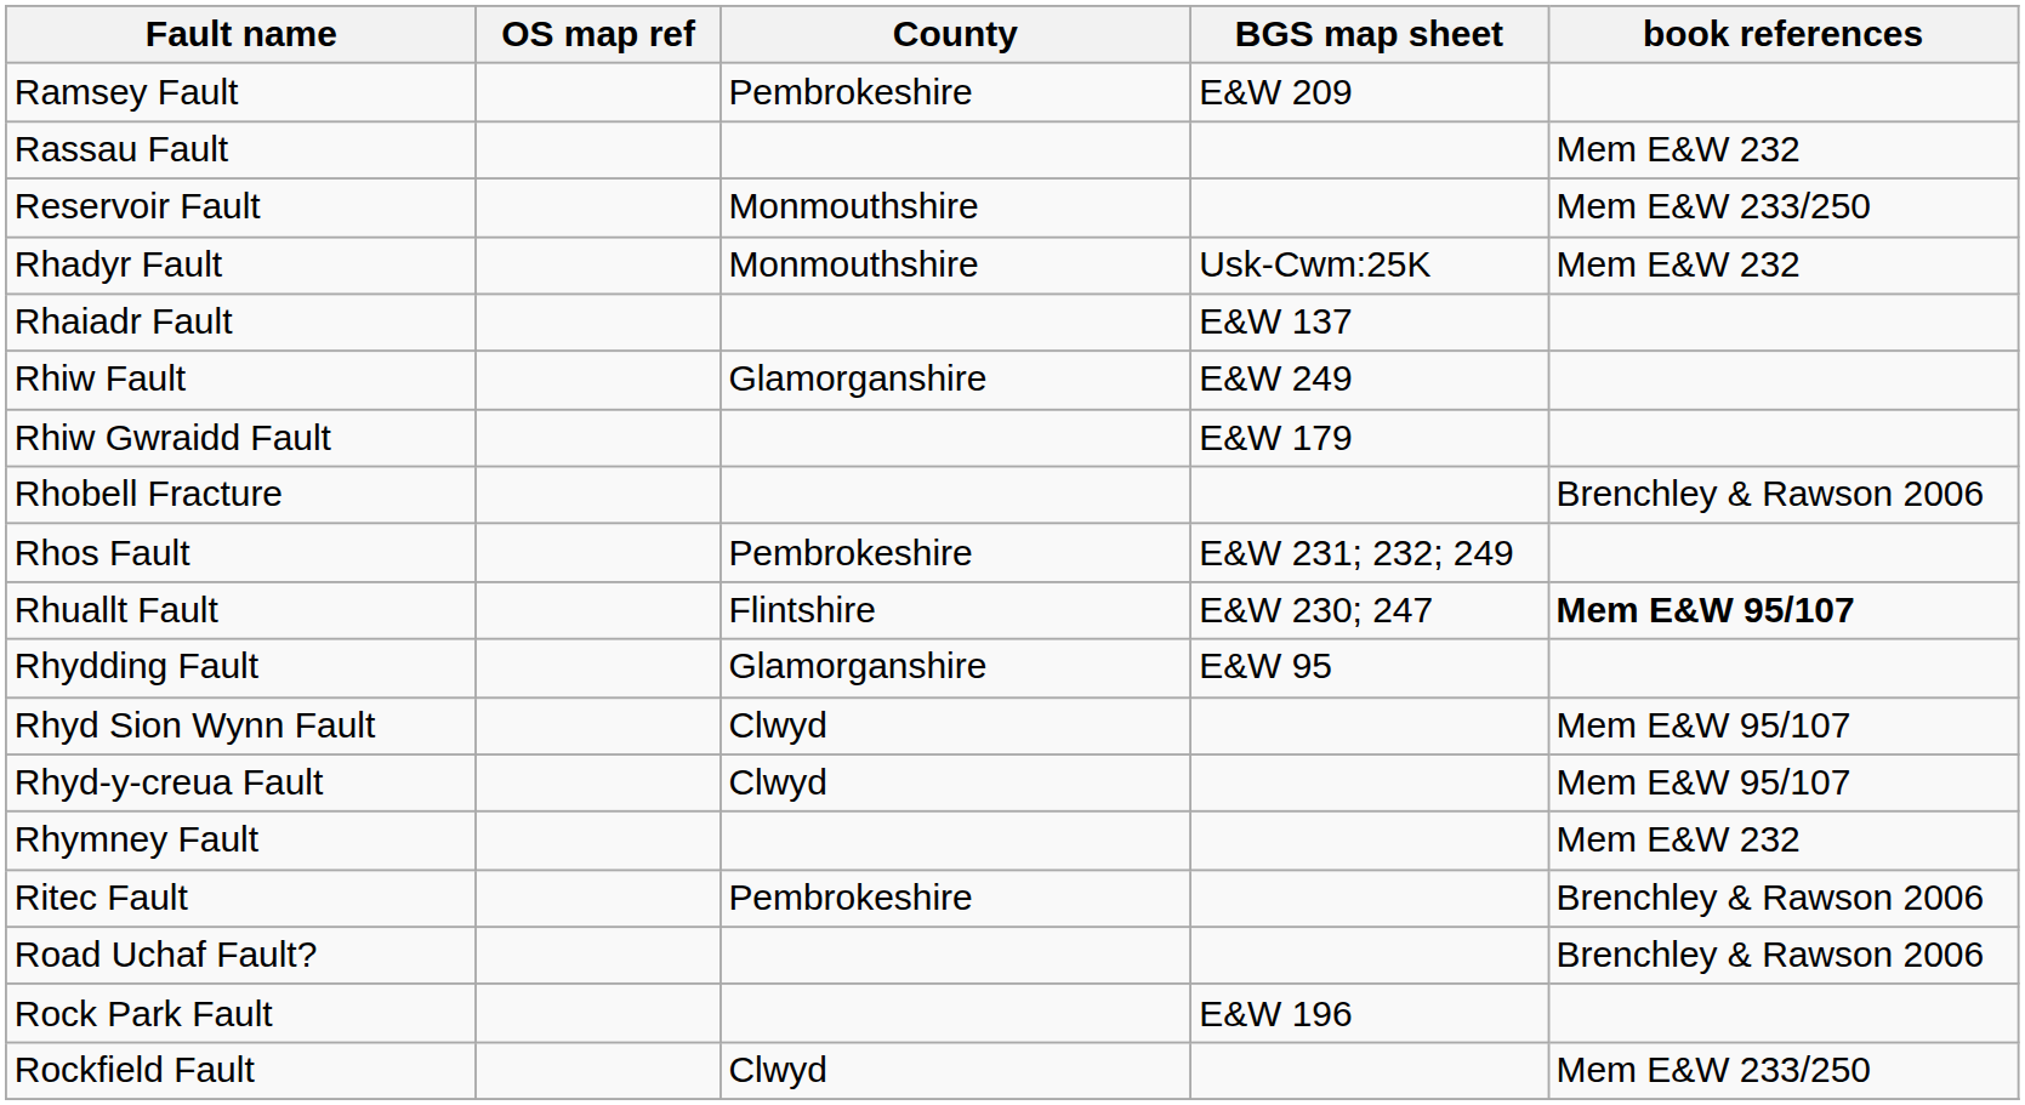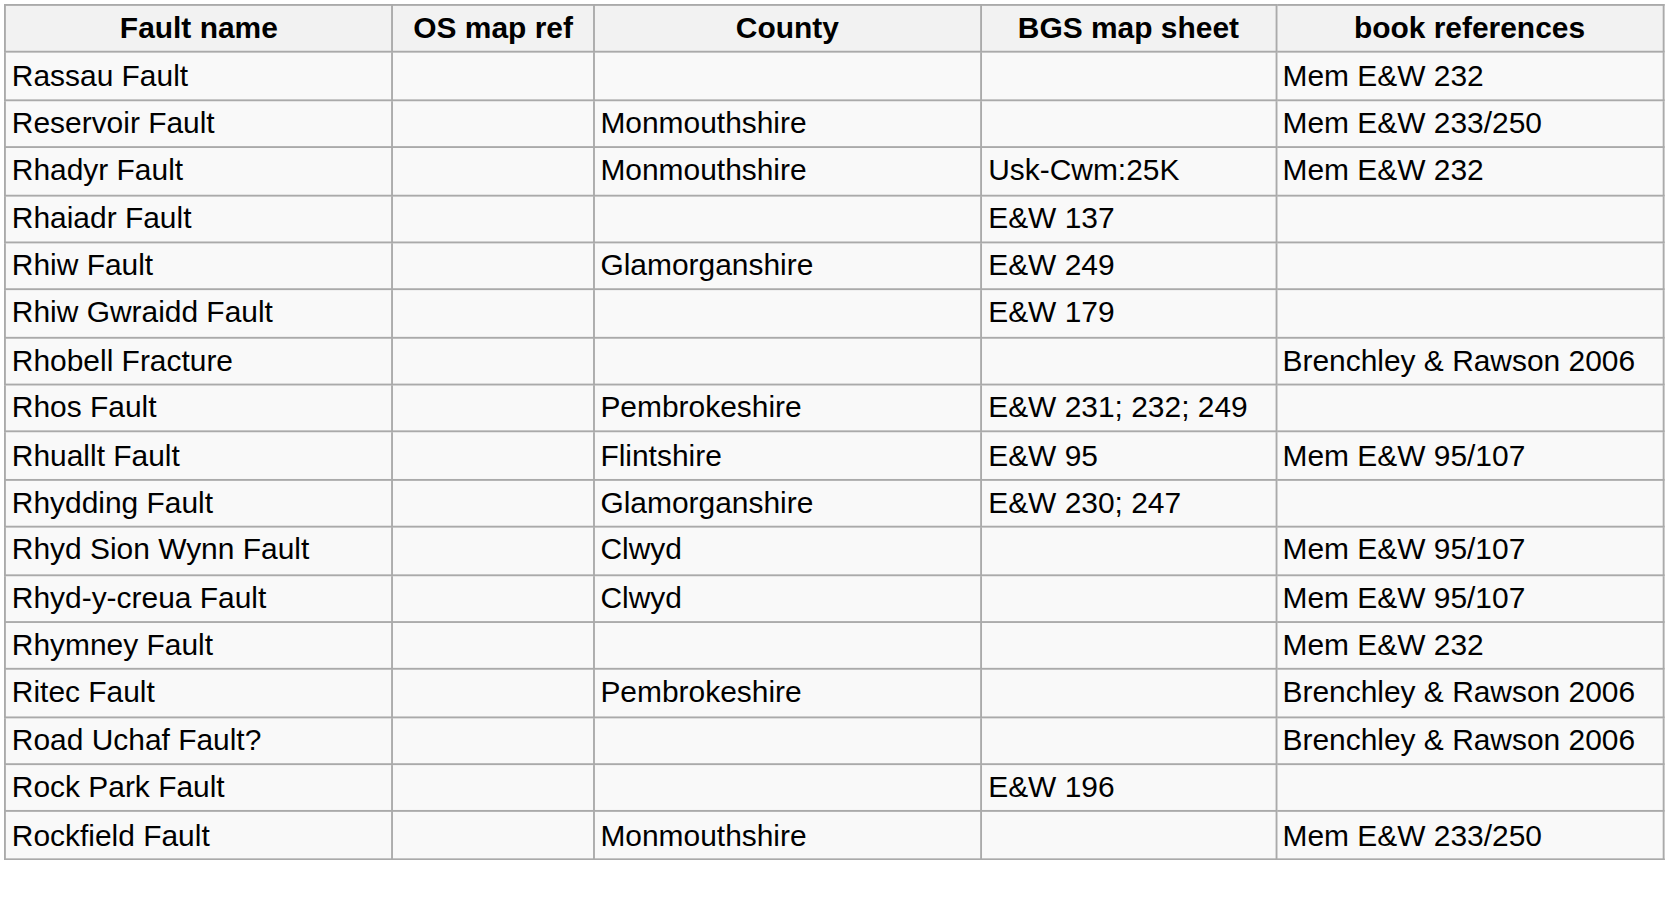 <table class="wikitable">
 <tr>
 <th width="200pt">Fault name</th>
 <th width="100pt">OS map ref</th>
 <th width="200pt">County</th>
 <th width="150pt">BGS map sheet</th>
 <th width="200pt">book references</th>
-</tr>
-<tr>
-<td>Ramsey Fault</td>
-<td></td>
-<td>Pembrokeshire</td>
-<td>E&W 209</td>
-<td></td>
 </tr>
 <tr>
 <td>Rassau Fault</td>
 <td></td>
 <td></td>
 <td></td>
 <td>Mem E&W 232</td>
 </tr>
 <tr>
 <td>Reservoir Fault</td>
 <td></td>
 <td>Monmouthshire</td>
 <td></td>
 <td>Mem E&W 233/250</td>
 </tr>
 <tr>
 <td>Rhadyr Fault</td>
 <td></td>
 <td>Monmouthshire</td>
 <td>Usk-Cwm:25K</td>
 <td>Mem E&W 232</td>
 </tr>
 <tr>
 <td>Rhaiadr Fault</td>
 <td></td>
 <td></td>
 <td>E&W 137</td>
 <td></td>
 </tr>
 <tr>
 <td>Rhiw Fault</td>
 <td></td>
 <td>Glamorganshire</td>
 <td>E&W 249</td>
 <td></td>
 </tr>
 <tr>
 <td>Rhiw Gwraidd Fault</td>
 <td></td>
 <td></td>
 <td>E&W 179</td>
 <td></td>
 </tr>
 <tr>
 <td>Rhobell Fracture</td>
 <td></td>
 <td></td>
 <td></td>
 <td>Brenchley & Rawson 2006</td>
 </tr>
 <tr>
 <td>Rhos Fault</td>
 <td></td>
 <td>Pembrokeshire</td>
 <td>E&W 231; 232; 249</td>
 <td></td>
 </tr>
 <tr>
 <td>Rhuallt Fault</td>
 <td></td>
 <td>Flintshire</td>
-<td>E&W 230; 247</td>
-<td><strong>Mem E&W 95/107</strong></td>
+<td>E&W 95</td>
+<td>Mem E&W 95/107</td>
 </tr>
 <tr>
 <td>Rhydding Fault</td>
 <td></td>
 <td>Glamorganshire</td>
-<td>E&W 95</td>
+<td>E&W 230; 247</td>
 <td></td>
 </tr>
 <tr>
 <td>Rhyd Sion Wynn Fault</td>
 <td></td>
 <td>Clwyd</td>
 <td></td>
 <td>Mem E&W 95/107</td>
 </tr>
 <tr>
 <td>Rhyd-y-creua Fault</td>
 <td></td>
 <td>Clwyd</td>
 <td></td>
 <td>Mem E&W 95/107</td>
 </tr>
 <tr>
 <td>Rhymney Fault</td>
 <td></td>
 <td></td>
 <td></td>
 <td>Mem E&W 232</td>
 </tr>
 <tr>
 <td>Ritec Fault</td>
 <td></td>
 <td>Pembrokeshire</td>
 <td></td>
 <td>Brenchley & Rawson 2006</td>
 </tr>
 <tr>
 <td>Road Uchaf Fault?</td>
 <td></td>
 <td></td>
 <td></td>
 <td>Brenchley & Rawson 2006</td>
 </tr>
 <tr>
 <td>Rock Park Fault</td>
 <td></td>
 <td></td>
 <td>E&W 196</td>
 <td></td>
 </tr>
 <tr>
 <td>Rockfield Fault</td>
 <td></td>
-<td>Clwyd</td>
+<td>Monmouthshire</td>
 <td></td>
 <td>Mem E&W 233/250</td>
 </tr>
 <tr>
 </tr>
 </table>
